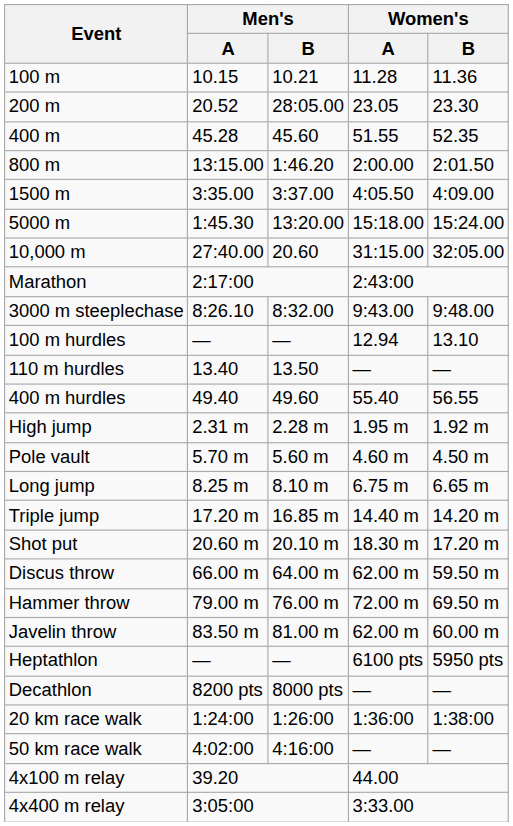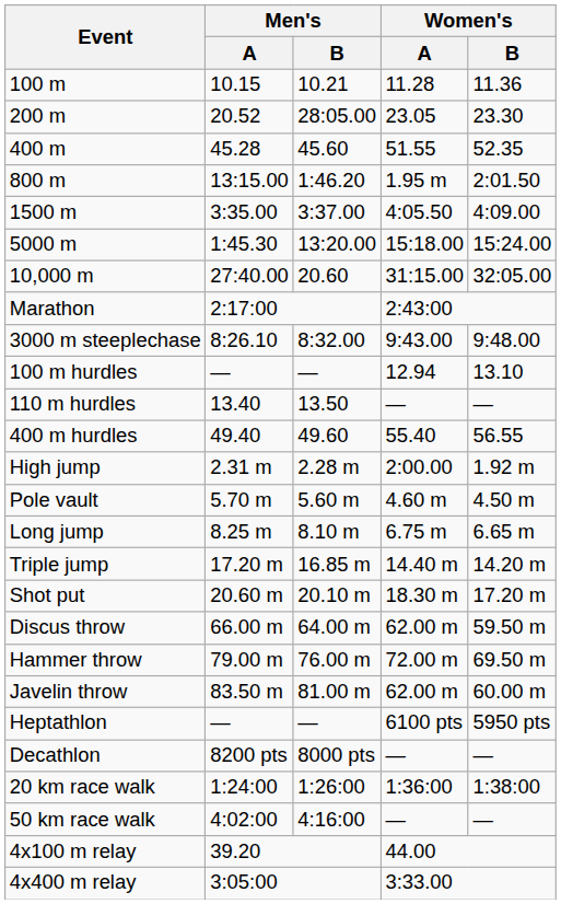 <table class="wikitable" border="1" align="upright">
 <tr>
 <th rowspan=2>Event</th>
 <th colspan=2>Men's</th>
 <th colspan=2>Women's</th>
 </tr>
 <tr>
 <th>A</th>
 <th>B</th>
 <th>A</th>
 <th>B</th>
 </tr>
 <tr>
 <td>100 m</td>
 <td>10.15</td>
 <td>10.21</td>
 <td>11.28</td>
 <td>11.36</td>
 </tr>
 <tr>
 <td>200 m</td>
 <td>20.52</td>
 <td>28:05.00</td>
 <td>23.05</td>
 <td>23.30</td>
 </tr>
 <tr>
 <td>400 m</td>
 <td>45.28</td>
 <td>45.60</td>
 <td>51.55</td>
 <td>52.35</td>
 </tr>
 <tr>
 <td>800 m</td>
 <td>13:15.00</td>
 <td>1:46.20</td>
-<td>2:00.00</td>
+<td>1.95 m</td>
 <td>2:01.50</td>
 </tr>
 <tr>
 <td>1500 m</td>
 <td>3:35.00</td>
 <td>3:37.00</td>
 <td>4:05.50</td>
 <td>4:09.00</td>
 </tr>
 <tr>
 <td>5000 m</td>
 <td>1:45.30</td>
 <td>13:20.00</td>
 <td>15:18.00</td>
 <td>15:24.00</td>
 </tr>
 <tr>
 <td>10,000 m</td>
 <td>27:40.00</td>
 <td>20.60</td>
 <td>31:15.00</td>
 <td>32:05.00</td>
 </tr>
 <tr>
 <td>Marathon</td>
 <td colspan=2>2:17:00</td>
 <td colspan=2>2:43:00</td>
 </tr>
 <tr>
 <td>3000 m steeplechase</td>
 <td>8:26.10</td>
 <td>8:32.00</td>
 <td>9:43.00</td>
 <td>9:48.00</td>
 </tr>
 <tr>
 <td>100 m hurdles</td>
 <td>—</td>
 <td>—</td>
 <td>12.94</td>
 <td>13.10</td>
 </tr>
 <tr>
 <td>110 m hurdles</td>
 <td>13.40</td>
 <td>13.50</td>
 <td>—</td>
 <td>—</td>
 </tr>
 <tr>
 <td>400 m hurdles</td>
 <td>49.40</td>
 <td>49.60</td>
 <td>55.40</td>
 <td>56.55</td>
 </tr>
 <tr>
 <td>High jump</td>
 <td>2.31 m</td>
 <td>2.28 m</td>
-<td>1.95 m</td>
+<td>2:00.00</td>
 <td>1.92 m</td>
 </tr>
 <tr>
 <td>Pole vault</td>
 <td>5.70 m</td>
 <td>5.60 m</td>
 <td>4.60 m</td>
 <td>4.50 m</td>
 </tr>
 <tr>
 <td>Long jump</td>
 <td>8.25 m</td>
 <td>8.10 m</td>
 <td>6.75 m</td>
 <td>6.65 m</td>
 </tr>
 <tr>
 <td>Triple jump</td>
 <td>17.20 m</td>
 <td>16.85 m</td>
 <td>14.40 m</td>
 <td>14.20 m</td>
 </tr>
 <tr>
 <td>Shot put</td>
 <td>20.60 m</td>
 <td>20.10 m</td>
 <td>18.30 m</td>
 <td>17.20 m</td>
 </tr>
 <tr>
 <td>Discus throw</td>
 <td>66.00 m</td>
 <td>64.00 m</td>
 <td>62.00 m</td>
 <td>59.50 m</td>
 </tr>
 <tr>
 <td>Hammer throw</td>
 <td>79.00 m</td>
 <td>76.00 m</td>
 <td>72.00 m</td>
 <td>69.50 m</td>
 </tr>
 <tr>
 <td>Javelin throw</td>
 <td>83.50 m</td>
 <td>81.00 m</td>
 <td>62.00 m</td>
 <td>60.00 m</td>
 </tr>
 <tr>
 <td>Heptathlon</td>
 <td>—</td>
 <td>—</td>
 <td>6100 pts</td>
 <td>5950 pts</td>
 </tr>
 <tr>
 <td>Decathlon</td>
 <td>8200 pts</td>
 <td>8000 pts</td>
 <td>—</td>
 <td>—</td>
 </tr>
 <tr>
 <td>20 km race walk</td>
 <td>1:24:00</td>
 <td>1:26:00</td>
 <td>1:36:00</td>
 <td>1:38:00</td>
 </tr>
 <tr>
 <td>50 km race walk</td>
 <td>4:02:00</td>
 <td>4:16:00</td>
 <td>—</td>
 <td>—</td>
 </tr>
 <tr>
 <td>4x100 m relay</td>
 <td colspan=2>39.20</td>
 <td colspan=2>44.00</td>
 </tr>
 <tr>
 <td>4x400 m relay</td>
 <td colspan=2>3:05:00</td>
 <td colspan=2>3:33.00</td>
 </tr>
 </table>
